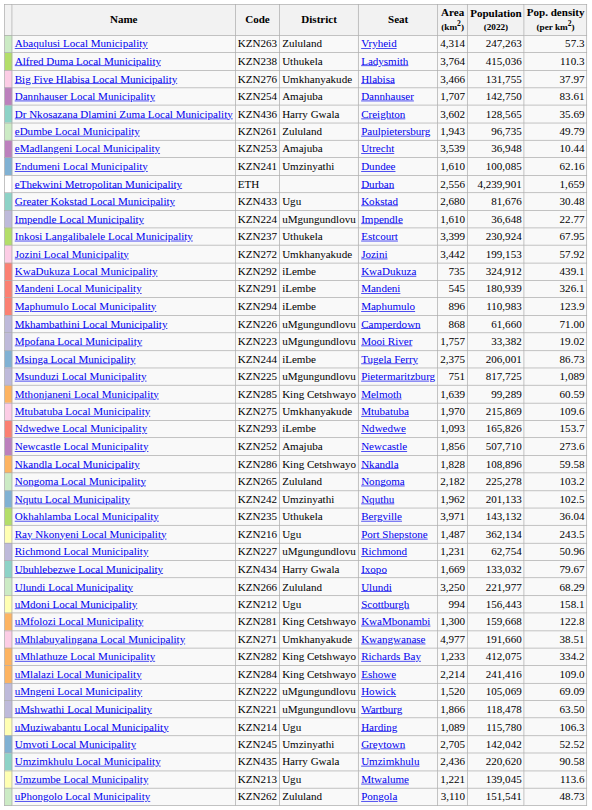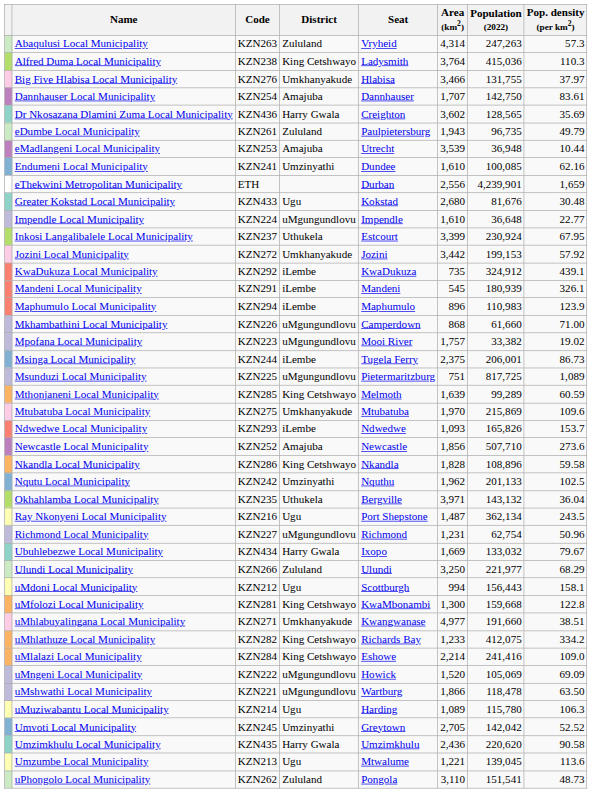 <table class="wikitable sortable">
 <tr>
 <th class="unsortable"> </th>
 <th>Name</th>
 <th>Code</th>
 <th>District</th>
 <th>Seat</th>
 <th>Area<br><small>(km<sup>2</sup>)</small></th>
 <th>Population<br><small>(2022)</small></th>
 <th>Pop. density<br><small>(per km<sup>2</sup>)</small></th>
 </tr>
 <tr>
 <td style="text-align:center;background-color:#CCEBC5"></td>
 <td><a href='#'>Abaqulusi Local Municipality</a></td>
 <td>KZN263</td>
 <td>Zululand</td>
 <td><a href='#'>Vryheid</a></td>
 <td style="text-align:right">4,314</td>
 <td style="text-align:right">247,263</td>
 <td style="text-align:right">57.3</td>
 </tr>
 <tr>
 <td style="text-align:center;background-color:#B3DE69"></td>
 <td><a href='#'>Alfred Duma Local Municipality</a></td>
 <td>KZN238</td>
-<td>Uthukela</td>
+<td>King Cetshwayo</td>
 <td><a href='#'>Ladysmith</a></td>
 <td style="text-align:right">3,764</td>
 <td style="text-align:right">415,036</td>
 <td style="text-align:right">110.3</td>
 </tr>
 <tr>
 <td style="text-align:center;background-color:#FCCDE5"></td>
 <td><a href='#'>Big Five Hlabisa Local Municipality</a></td>
 <td>KZN276</td>
 <td>Umkhanyakude</td>
 <td><a href='#'>Hlabisa</a></td>
 <td style="text-align:right">3,466</td>
 <td style="text-align:right">131,755</td>
 <td style="text-align:right">37.97</td>
 </tr>
 <tr>
 <td style="text-align:center;background-color:#BC80BD"></td>
 <td><a href='#'>Dannhauser Local Municipality</a></td>
 <td>KZN254</td>
 <td>Amajuba</td>
 <td><a href='#'>Dannhauser</a></td>
 <td style="text-align:right">1,707</td>
 <td style="text-align:right">142,750</td>
 <td style="text-align:right">83.61</td>
 </tr>
 <tr>
 <td style="text-align:center;background-color:#8DD3C7"></td>
 <td><a href='#'>Dr Nkosazana Dlamini Zuma Local Municipality</a></td>
 <td>KZN436</td>
 <td>Harry Gwala</td>
 <td><a href='#'>Creighton</a></td>
 <td style="text-align:right">3,602</td>
 <td style="text-align:right">128,565</td>
 <td style="text-align:right">35.69</td>
 </tr>
 <tr>
 <td style="text-align:center;background-color:#CCEBC5"></td>
 <td><a href='#'>eDumbe Local Municipality</a></td>
 <td>KZN261</td>
 <td>Zululand</td>
 <td><a href='#'>Paulpietersburg</a></td>
 <td style="text-align:right">1,943</td>
 <td style="text-align:right">96,735</td>
 <td style="text-align:right">49.79</td>
 </tr>
 <tr>
 <td style="text-align:center;background-color:#BC80BD"></td>
 <td><a href='#'>eMadlangeni Local Municipality</a></td>
 <td>KZN253</td>
 <td>Amajuba</td>
 <td><a href='#'>Utrecht</a></td>
 <td style="text-align:right">3,539</td>
 <td style="text-align:right">36,948</td>
 <td style="text-align:right">10.44</td>
 </tr>
 <tr>
 <td style="text-align:center;background-color:#80B1D3"></td>
 <td><a href='#'>Endumeni Local Municipality</a></td>
 <td>KZN241</td>
 <td>Umzinyathi</td>
 <td><a href='#'>Dundee</a></td>
 <td style="text-align:right">1,610</td>
 <td style="text-align:right">100,085</td>
 <td style="text-align:right">62.16</td>
 </tr>
 <tr>
 <td style="text-align:center;background-color:#FFFFFF"></td>
 <td><a href='#'>eThekwini Metropolitan Municipality</a></td>
 <td>ETH</td>
 <td></td>
 <td><a href='#'>Durban</a></td>
 <td style="text-align:right">2,556</td>
 <td style="text-align:right">4,239,901</td>
 <td style="text-align:right">1,659</td>
 </tr>
 <tr>
 <td style="text-align:center;background-color:#8DD3C7"></td>
 <td><a href='#'>Greater Kokstad Local Municipality</a></td>
 <td>KZN433</td>
 <td>Ugu</td>
 <td><a href='#'>Kokstad</a></td>
 <td style="text-align:right">2,680</td>
 <td style="text-align:right">81,676</td>
 <td style="text-align:right">30.48</td>
 </tr>
 <tr>
 <td style="text-align:center;background-color:#BEBADA"></td>
 <td><a href='#'>Impendle Local Municipality</a></td>
 <td>KZN224</td>
 <td>uMgungundlovu</td>
 <td><a href='#'>Impendle</a></td>
 <td style="text-align:right">1,610</td>
 <td style="text-align:right">36,648</td>
 <td style="text-align:right">22.77</td>
 </tr>
 <tr>
 <td style="text-align:center;background-color:#B3DE69"></td>
 <td><a href='#'>Inkosi Langalibalele Local Municipality</a></td>
 <td>KZN237</td>
 <td>Uthukela</td>
 <td><a href='#'>Estcourt</a></td>
 <td style="text-align:right">3,399</td>
 <td style="text-align:right">230,924</td>
 <td style="text-align:right">67.95</td>
 </tr>
 <tr>
 <td style="text-align:center;background-color:#FCCDE5"></td>
 <td><a href='#'>Jozini Local Municipality</a></td>
 <td>KZN272</td>
 <td>Umkhanyakude</td>
 <td><a href='#'>Jozini</a></td>
 <td style="text-align:right">3,442</td>
 <td style="text-align:right">199,153</td>
 <td style="text-align:right">57.92</td>
 </tr>
 <tr>
 <td style="text-align:center;background-color:#FB8072"></td>
 <td><a href='#'>KwaDukuza Local Municipality</a></td>
 <td>KZN292</td>
 <td>iLembe</td>
 <td><a href='#'>KwaDukuza</a></td>
 <td style="text-align:right">735</td>
 <td style="text-align:right">324,912</td>
 <td style="text-align:right">439.1</td>
 </tr>
 <tr>
 <td style="text-align:center;background-color:#FB8072"></td>
 <td><a href='#'>Mandeni Local Municipality</a></td>
 <td>KZN291</td>
 <td>iLembe</td>
 <td><a href='#'>Mandeni</a></td>
 <td style="text-align:right">545</td>
 <td style="text-align:right">180,939</td>
 <td style="text-align:right">326.1</td>
 </tr>
 <tr>
 <td style="text-align:center;background-color:#FB8072"></td>
 <td><a href='#'>Maphumulo Local Municipality</a></td>
 <td>KZN294</td>
 <td>iLembe</td>
 <td><a href='#'>Maphumulo</a></td>
 <td style="text-align:right">896</td>
 <td style="text-align:right">110,983</td>
 <td style="text-align:right">123.9</td>
 </tr>
 <tr>
 <td style="text-align:center;background-color:#BEBADA"></td>
 <td><a href='#'>Mkhambathini Local Municipality</a></td>
 <td>KZN226</td>
 <td>uMgungundlovu</td>
 <td><a href='#'>Camperdown</a></td>
 <td style="text-align:right">868</td>
 <td style="text-align:right">61,660</td>
 <td style="text-align:right">71.00</td>
 </tr>
 <tr>
 <td style="text-align:center;background-color:#BEBADA"></td>
 <td><a href='#'>Mpofana Local Municipality</a></td>
 <td>KZN223</td>
 <td>uMgungundlovu</td>
 <td><a href='#'>Mooi River</a></td>
 <td style="text-align:right">1,757</td>
 <td style="text-align:right">33,382</td>
 <td style="text-align:right">19.02</td>
 </tr>
 <tr>
 <td style="text-align:center;background-color:#80B1D3"></td>
 <td><a href='#'>Msinga Local Municipality</a></td>
 <td>KZN244</td>
 <td>iLembe</td>
 <td><a href='#'>Tugela Ferry</a></td>
 <td style="text-align:right">2,375</td>
 <td style="text-align:right">206,001</td>
 <td style="text-align:right">86.73</td>
 </tr>
 <tr>
 <td style="text-align:center;background-color:#BEBADA"></td>
 <td><a href='#'>Msunduzi Local Municipality</a></td>
 <td>KZN225</td>
 <td>uMgungundlovu</td>
 <td><a href='#'>Pietermaritzburg</a></td>
 <td style="text-align:right">751</td>
 <td style="text-align:right">817,725</td>
 <td style="text-align:right">1,089</td>
 </tr>
 <tr>
 <td style="text-align:center;background-color:#FDB462"></td>
 <td><a href='#'>Mthonjaneni Local Municipality</a></td>
 <td>KZN285</td>
 <td>King Cetshwayo</td>
 <td><a href='#'>Melmoth</a></td>
 <td style="text-align:right">1,639</td>
 <td style="text-align:right">99,289</td>
 <td style="text-align:right">60.59</td>
 </tr>
 <tr>
 <td style="text-align:center;background-color:#FCCDE5"></td>
 <td><a href='#'>Mtubatuba Local Municipality</a></td>
 <td>KZN275</td>
 <td>Umkhanyakude</td>
 <td><a href='#'>Mtubatuba</a></td>
 <td style="text-align:right">1,970</td>
 <td style="text-align:right">215,869</td>
 <td style="text-align:right">109.6</td>
 </tr>
 <tr>
 <td style="text-align:center;background-color:#FB8072"></td>
 <td><a href='#'>Ndwedwe Local Municipality</a></td>
 <td>KZN293</td>
 <td>iLembe</td>
 <td><a href='#'>Ndwedwe</a></td>
 <td style="text-align:right">1,093</td>
 <td style="text-align:right">165,826</td>
 <td style="text-align:right">153.7</td>
 </tr>
 <tr>
 <td style="text-align:center;background-color:#BC80BD"></td>
 <td><a href='#'>Newcastle Local Municipality</a></td>
 <td>KZN252</td>
 <td>Amajuba</td>
 <td><a href='#'>Newcastle</a></td>
 <td style="text-align:right">1,856</td>
 <td style="text-align:right">507,710</td>
 <td style="text-align:right">273.6</td>
 </tr>
 <tr>
 <td style="text-align:center;background-color:#FDB462"></td>
 <td><a href='#'>Nkandla Local Municipality</a></td>
 <td>KZN286</td>
 <td>King Cetshwayo</td>
 <td><a href='#'>Nkandla</a></td>
 <td style="text-align:right">1,828</td>
 <td style="text-align:right">108,896</td>
 <td style="text-align:right">59.58</td>
 </tr>
 <tr>
-<td style="text-align:center;background-color:#CCEBC5"></td>
-<td><a href='#'>Nongoma Local Municipality</a></td>
-<td>KZN265</td>
-<td>Zululand</td>
-<td><a href='#'>Nongoma</a></td>
-<td style="text-align:right">2,182</td>
-<td style="text-align:right">225,278</td>
-<td style="text-align:right">103.2</td>
-</tr>
-<tr>
 <td style="text-align:center;background-color:#80B1D3"></td>
 <td><a href='#'>Nqutu Local Municipality</a></td>
 <td>KZN242</td>
 <td>Umzinyathi</td>
 <td><a href='#'>Nquthu</a></td>
 <td style="text-align:right">1,962</td>
 <td style="text-align:right">201,133</td>
 <td style="text-align:right">102.5</td>
 </tr>
 <tr>
 <td style="text-align:center;background-color:#B3DE69"></td>
 <td><a href='#'>Okhahlamba Local Municipality</a></td>
 <td>KZN235</td>
 <td>Uthukela</td>
 <td><a href='#'>Bergville</a></td>
 <td style="text-align:right">3,971</td>
 <td style="text-align:right">143,132</td>
 <td style="text-align:right">36.04</td>
 </tr>
 <tr>
 <td style="text-align:center;background-color:#FFFFB3"></td>
 <td><a href='#'>Ray Nkonyeni Local Municipality</a></td>
 <td>KZN216</td>
 <td>Ugu</td>
 <td><a href='#'>Port Shepstone</a></td>
 <td style="text-align:right">1,487</td>
 <td style="text-align:right">362,134</td>
 <td style="text-align:right">243.5</td>
 </tr>
 <tr>
 <td style="text-align:center;background-color:#BEBADA"></td>
 <td><a href='#'>Richmond Local Municipality</a></td>
 <td>KZN227</td>
 <td>uMgungundlovu</td>
 <td><a href='#'>Richmond</a></td>
 <td style="text-align:right">1,231</td>
 <td style="text-align:right">62,754</td>
 <td style="text-align:right">50.96</td>
 </tr>
 <tr>
 <td style="text-align:center;background-color:#8DD3C7"></td>
 <td><a href='#'>Ubuhlebezwe Local Municipality</a></td>
 <td>KZN434</td>
 <td>Harry Gwala</td>
 <td><a href='#'>Ixopo</a></td>
 <td style="text-align:right">1,669</td>
 <td style="text-align:right">133,032</td>
 <td style="text-align:right">79.67</td>
 </tr>
 <tr>
 <td style="text-align:center;background-color:#CCEBC5"></td>
 <td><a href='#'>Ulundi Local Municipality</a></td>
 <td>KZN266</td>
 <td>Zululand</td>
 <td><a href='#'>Ulundi</a></td>
 <td style="text-align:right">3,250</td>
 <td style="text-align:right">221,977</td>
 <td style="text-align:right">68.29</td>
 </tr>
 <tr>
 <td style="text-align:center;background-color:#FFFFB3"></td>
 <td><a href='#'>uMdoni Local Municipality</a></td>
 <td>KZN212</td>
 <td>Ugu</td>
 <td><a href='#'>Scottburgh</a></td>
 <td style="text-align:right">994</td>
 <td style="text-align:right">156,443</td>
 <td style="text-align:right">158.1</td>
 </tr>
 <tr>
 <td style="text-align:center;background-color:#FDB462"></td>
 <td><a href='#'>uMfolozi Local Municipality</a></td>
 <td>KZN281</td>
 <td>King Cetshwayo</td>
 <td><a href='#'>KwaMbonambi</a></td>
 <td style="text-align:right">1,300</td>
 <td style="text-align:right">159,668</td>
 <td style="text-align:right">122.8</td>
 </tr>
 <tr>
 <td style="text-align:center;background-color:#FCCDE5"></td>
 <td><a href='#'>uMhlabuyalingana Local Municipality</a></td>
 <td>KZN271</td>
 <td>Umkhanyakude</td>
 <td><a href='#'>Kwangwanase</a></td>
 <td style="text-align:right">4,977</td>
 <td style="text-align:right">191,660</td>
 <td style="text-align:right">38.51</td>
 </tr>
 <tr>
 <td style="text-align:center;background-color:#FDB462"></td>
 <td><a href='#'>uMhlathuze Local Municipality</a></td>
 <td>KZN282</td>
 <td>King Cetshwayo</td>
 <td><a href='#'>Richards Bay</a></td>
 <td style="text-align:right">1,233</td>
 <td style="text-align:right">412,075</td>
 <td style="text-align:right">334.2</td>
 </tr>
 <tr>
 <td style="text-align:center;background-color:#FDB462"></td>
 <td><a href='#'>uMlalazi Local Municipality</a></td>
 <td>KZN284</td>
 <td>King Cetshwayo</td>
 <td><a href='#'>Eshowe</a></td>
 <td style="text-align:right">2,214</td>
 <td style="text-align:right">241,416</td>
 <td style="text-align:right">109.0</td>
 </tr>
 <tr>
 <td style="text-align:center;background-color:#BEBADA"></td>
 <td><a href='#'>uMngeni Local Municipality</a></td>
 <td>KZN222</td>
 <td>uMgungundlovu</td>
 <td><a href='#'>Howick</a></td>
 <td style="text-align:right">1,520</td>
 <td style="text-align:right">105,069</td>
 <td style="text-align:right">69.09</td>
 </tr>
 <tr>
 <td style="text-align:center;background-color:#BEBADA"></td>
 <td><a href='#'>uMshwathi Local Municipality</a></td>
 <td>KZN221</td>
 <td>uMgungundlovu</td>
 <td><a href='#'>Wartburg</a></td>
 <td style="text-align:right">1,866</td>
 <td style="text-align:right">118,478</td>
 <td style="text-align:right">63.50</td>
 </tr>
 <tr>
 <td style="text-align:center;background-color:#FFFFB3"></td>
 <td><a href='#'>uMuziwabantu Local Municipality</a></td>
 <td>KZN214</td>
 <td>Ugu</td>
 <td><a href='#'>Harding</a></td>
 <td style="text-align:right">1,089</td>
 <td style="text-align:right">115,780</td>
 <td style="text-align:right">106.3</td>
 </tr>
 <tr>
 <td style="text-align:center;background-color:#80B1D3"></td>
 <td><a href='#'>Umvoti Local Municipality</a></td>
 <td>KZN245</td>
 <td>Umzinyathi</td>
 <td><a href='#'>Greytown</a></td>
 <td style="text-align:right">2,705</td>
 <td style="text-align:right">142,042</td>
 <td style="text-align:right">52.52</td>
 </tr>
 <tr>
 <td style="text-align:center;background-color:#8DD3C7"></td>
 <td><a href='#'>Umzimkhulu Local Municipality</a></td>
 <td>KZN435</td>
 <td>Harry Gwala</td>
 <td><a href='#'>Umzimkhulu</a></td>
 <td style="text-align:right">2,436</td>
 <td style="text-align:right">220,620</td>
 <td style="text-align:right">90.58</td>
 </tr>
 <tr>
 <td style="text-align:center;background-color:#FFFFB3"></td>
 <td><a href='#'>Umzumbe Local Municipality</a></td>
 <td>KZN213</td>
 <td>Ugu</td>
 <td><a href='#'>Mtwalume</a></td>
 <td style="text-align:right">1,221</td>
 <td style="text-align:right">139,045</td>
 <td style="text-align:right">113.6</td>
 </tr>
 <tr>
 <td style="text-align:center;background-color:#CCEBC5"></td>
 <td><a href='#'>uPhongolo Local Municipality</a></td>
 <td>KZN262</td>
 <td>Zululand</td>
 <td><a href='#'>Pongola</a></td>
 <td style="text-align:right">3,110</td>
 <td style="text-align:right">151,541</td>
 <td style="text-align:right">48.73</td>
 </tr>
 </table>
